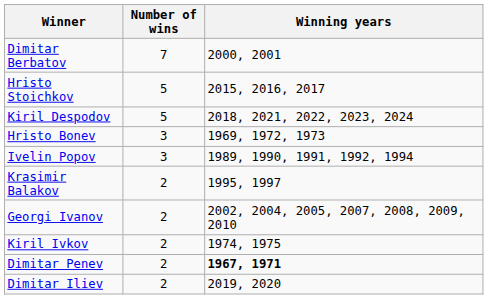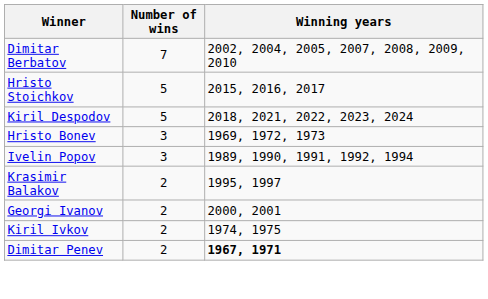 <table class="wikitable sortable" width="510">
 <tr>
 <th width="120">Winner</th>
 <th>Number of wins</th>
 <th width="290">Winning years</th>
 </tr>
 <tr>
 <td><a href='#'>Dimitar Berbatov</a></td>
 <td align=center>7</td>
-<td>2000, 2001</td>
+<td>2002, 2004, 2005, 2007, 2008, 2009, 2010</td>
 </tr>
 <tr>
 <td><a href='#'>Hristo Stoichkov</a></td>
 <td align=center>5</td>
 <td>2015, 2016, 2017</td>
 </tr>
 <tr>
 <td><a href='#'>Kiril Despodov</a></td>
 <td align=center>5</td>
 <td>2018, 2021, 2022, 2023, 2024</td>
 </tr>
 <tr>
 <td><a href='#'>Hristo Bonev</a></td>
 <td align=center>3</td>
 <td>1969, 1972, 1973</td>
 </tr>
 <tr>
 <td><a href='#'>Ivelin Popov</a></td>
 <td align=center>3</td>
 <td>1989, 1990, 1991, 1992, 1994</td>
 </tr>
 <tr>
 <td><a href='#'>Krasimir Balakov</a></td>
 <td align=center>2</td>
 <td>1995, 1997</td>
 </tr>
 <tr>
 <td><a href='#'>Georgi Ivanov</a></td>
 <td align=center>2</td>
-<td>2002, 2004, 2005, 2007, 2008, 2009, 2010</td>
+<td>2000, 2001</td>
 </tr>
 <tr>
 <td><a href='#'>Kiril Ivkov</a></td>
 <td align=center>2</td>
 <td>1974, 1975</td>
 </tr>
 <tr>
 <td><a href='#'>Dimitar Penev</a></td>
 <td align=center>2</td>
 <td><strong>1967, 1971</strong></td>
 </tr>
-<tr>
-<td><a href='#'>Dimitar Iliev</a></td>
-<td align=center>2</td>
-<td>2019, 2020</td>
-</tr>
 </table>
